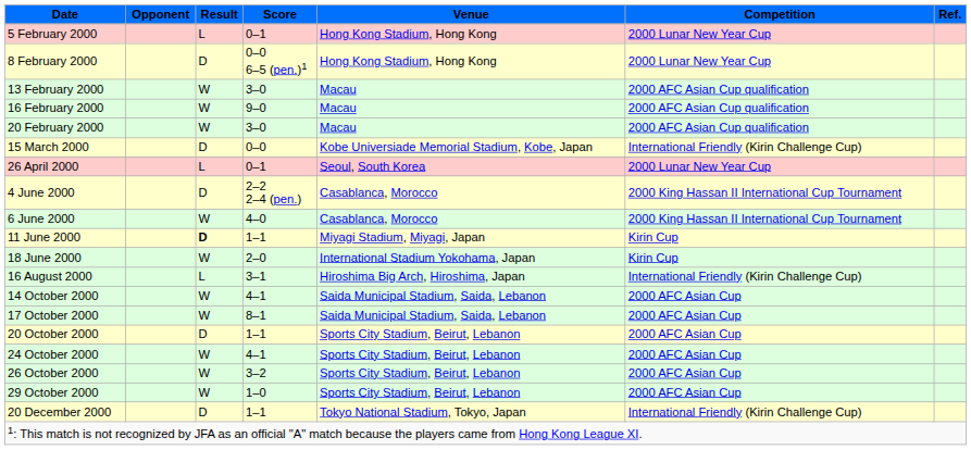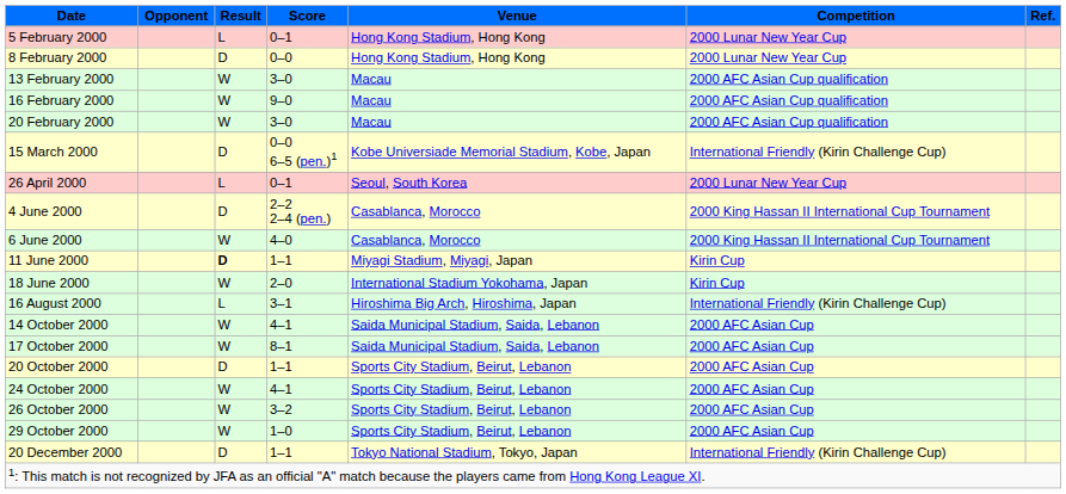 <table width=100% class="wikitable">
 <tr>
 <th style="background:#0070FF;"><span>Date</span></th>
 <th style="background:#0070FF;"><span>Opponent</span></th>
 <th style="background:#0070FF;"><span>Result</span></th>
 <th style="background:#0070FF;"><span>Score</span></th>
 <th style="background:#0070FF;"><span>Venue</span></th>
 <th style="background:#0070FF;"><span>Competition</span></th>
 <th style="background:#0070FF;"><span>Ref.</span></th>
 </tr>
 <tr>
 </tr>
 <tr style="background:#FCC;">
 <td>5 February 2000</td>
 <td></td>
 <td>L</td>
 <td>0–1</td>
 <td> <a href='#'>Hong Kong Stadium</a>, Hong Kong</td>
 <td><a href='#'>2000 Lunar New Year Cup</a></td>
 <td></td>
 </tr>
 <tr style="background:#FFC;">
 <td>8 February 2000</td>
 <td></td>
 <td>D</td>
-<td>0–0<br>6–5 (<a href='#'>pen.</a>)<sup>1</sup></td>
+<td>0–0</td>
 <td> <a href='#'>Hong Kong Stadium</a>, Hong Kong</td>
 <td><a href='#'>2000 Lunar New Year Cup</a></td>
 <td></td>
 </tr>
 <tr style="background:#dfd;">
 <td>13 February 2000</td>
 <td></td>
 <td>W</td>
 <td>3–0</td>
 <td> <a href='#'>Macau</a></td>
 <td><a href='#'>2000 AFC Asian Cup qualification</a></td>
 <td></td>
 </tr>
 <tr style="background:#dfd;">
 <td>16 February 2000</td>
 <td></td>
 <td>W</td>
 <td>9–0</td>
 <td> <a href='#'>Macau</a></td>
 <td><a href='#'>2000 AFC Asian Cup qualification</a></td>
 <td></td>
 </tr>
 <tr style="background:#dfd;">
 <td>20 February 2000</td>
 <td></td>
 <td>W</td>
 <td>3–0</td>
 <td> <a href='#'>Macau</a></td>
 <td><a href='#'>2000 AFC Asian Cup qualification</a></td>
 <td></td>
 </tr>
 <tr style="background:#ffc;">
 <td>15 March 2000</td>
 <td></td>
 <td>D</td>
-<td>0–0</td>
+<td>0–0<br>6–5 (<a href='#'>pen.</a>)<sup>1</sup></td>
 <td> <a href='#'>Kobe Universiade Memorial Stadium</a>, <a href='#'>Kobe</a>, Japan</td>
 <td><a href='#'>International Friendly</a> (Kirin Challenge Cup)</td>
 <td></td>
 </tr>
 <tr style="background:#fcc;">
 <td>26 April 2000</td>
 <td></td>
 <td>L</td>
 <td>0–1</td>
 <td> <a href='#'>Seoul</a>, <a href='#'>South Korea</a></td>
 <td><a href='#'>2000 Lunar New Year Cup</a></td>
 <td></td>
 </tr>
 <tr style="background:#ffc;">
 <td>4 June 2000</td>
 <td></td>
 <td>D</td>
 <td>2–2<br>2–4 (<a href='#'>pen.</a>)</td>
 <td> <a href='#'>Casablanca</a>, <a href='#'>Morocco</a></td>
 <td><a href='#'>2000 King Hassan II International Cup Tournament</a></td>
 <td></td>
 </tr>
 <tr style="background:#dfd;">
 <td>6 June 2000</td>
 <td></td>
 <td>W</td>
 <td>4–0</td>
 <td> <a href='#'>Casablanca</a>, <a href='#'>Morocco</a></td>
 <td><a href='#'>2000 King Hassan II International Cup Tournament</a></td>
 <td></td>
 </tr>
 <tr style="background:#ffc;">
 <td>11 June 2000</td>
 <td></td>
 <td><strong>D</strong></td>
 <td>1–1</td>
 <td> <a href='#'>Miyagi Stadium</a>, <a href='#'>Miyagi</a>, Japan</td>
 <td><a href='#'>Kirin Cup</a></td>
 <td></td>
 </tr>
 <tr style="background:#dfd;">
 <td>18 June 2000</td>
 <td></td>
 <td>W</td>
 <td>2–0</td>
 <td> <a href='#'>International Stadium Yokohama</a>, Japan</td>
 <td><a href='#'>Kirin Cup</a></td>
 <td></td>
 </tr>
 <tr style="background:#dfd;">
 <td>16 August 2000</td>
 <td></td>
 <td>L</td>
 <td>3–1</td>
 <td> <a href='#'>Hiroshima Big Arch</a>, <a href='#'>Hiroshima</a>, Japan</td>
 <td><a href='#'>International Friendly</a> (Kirin Challenge Cup)</td>
 <td></td>
 </tr>
 <tr style="background:#dfd;">
 <td>14 October 2000</td>
 <td></td>
 <td>W</td>
 <td>4–1</td>
 <td> <a href='#'>Saida Municipal Stadium</a>, <a href='#'>Saida</a>, <a href='#'>Lebanon</a></td>
 <td><a href='#'>2000 AFC Asian Cup</a></td>
 <td></td>
 </tr>
 <tr style="background:#dfd;">
 <td>17 October 2000</td>
 <td></td>
 <td>W</td>
 <td>8–1</td>
 <td> <a href='#'>Saida Municipal Stadium</a>, <a href='#'>Saida</a>, <a href='#'>Lebanon</a></td>
 <td><a href='#'>2000 AFC Asian Cup</a></td>
 <td></td>
 </tr>
 <tr style="background:#ffc;">
 <td>20 October 2000</td>
 <td></td>
 <td>D</td>
 <td>1–1</td>
 <td> <a href='#'>Sports City Stadium</a>, <a href='#'>Beirut</a>, <a href='#'>Lebanon</a></td>
 <td><a href='#'>2000 AFC Asian Cup</a></td>
 <td></td>
 </tr>
 <tr style="background:#dfd;">
 <td>24 October 2000</td>
 <td></td>
 <td>W</td>
 <td>4–1</td>
 <td> <a href='#'>Sports City Stadium</a>, <a href='#'>Beirut</a>, <a href='#'>Lebanon</a></td>
 <td><a href='#'>2000 AFC Asian Cup</a></td>
 <td></td>
 </tr>
 <tr style="background:#dfd;">
 <td>26 October 2000</td>
 <td></td>
 <td>W</td>
 <td>3–2</td>
 <td> <a href='#'>Sports City Stadium</a>, <a href='#'>Beirut</a>, <a href='#'>Lebanon</a></td>
 <td><a href='#'>2000 AFC Asian Cup</a></td>
 <td></td>
 </tr>
 <tr style="background:#dfd;">
 <td>29 October 2000</td>
 <td></td>
 <td>W</td>
 <td>1–0</td>
 <td> <a href='#'>Sports City Stadium</a>, <a href='#'>Beirut</a>, <a href='#'>Lebanon</a></td>
 <td><a href='#'>2000 AFC Asian Cup</a></td>
 <td></td>
 </tr>
 <tr style="background:#ffc;">
 <td>20 December 2000</td>
 <td></td>
 <td>D</td>
 <td>1–1</td>
 <td> <a href='#'>Tokyo National Stadium</a>, Tokyo, Japan</td>
 <td><a href='#'>International Friendly</a> (Kirin Challenge Cup)</td>
 <td></td>
 </tr>
 <tr>
 <td colspan=7 align=left><sup>1</sup>: This match is not recognized by JFA as an official "A" match because the players came from <a href='#'>Hong Kong League XI</a>.</td>
 </tr>
 </table>
